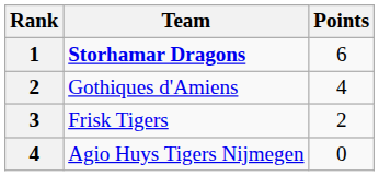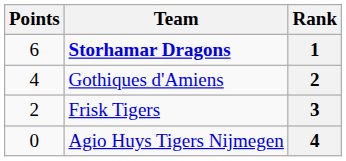 <table class="wikitable" style="text-align: center;">
 <tr>
+<th>Points</th>
+<th>Team</th>
 <th>Rank</th>
-<th>Team</th>
-<th>Points</th>
 </tr>
 <tr>
+<td>6</td>
+<td style="text-align: left;"> <strong><a href='#'>Storhamar Dragons</a></strong></td>
 <th>1</th>
-<td style="text-align: left;"> <strong><a href='#'>Storhamar Dragons</a></strong></td>
-<td>6</td>
 </tr>
 <tr>
+<td>4</td>
+<td style="text-align: left;"> <a href='#'>Gothiques d'Amiens</a></td>
 <th>2</th>
-<td style="text-align: left;"> <a href='#'>Gothiques d'Amiens</a></td>
-<td>4</td>
 </tr>
 <tr>
+<td>2</td>
+<td style="text-align: left;"> <a href='#'>Frisk Tigers</a></td>
 <th>3</th>
-<td style="text-align: left;"> <a href='#'>Frisk Tigers</a></td>
-<td>2</td>
 </tr>
 <tr>
+<td>0</td>
+<td style="text-align: left;"> <a href='#'>Agio Huys Tigers Nijmegen</a></td>
 <th>4</th>
-<td style="text-align: left;"> <a href='#'>Agio Huys Tigers Nijmegen</a></td>
-<td>0</td>
 </tr>
 </table>
